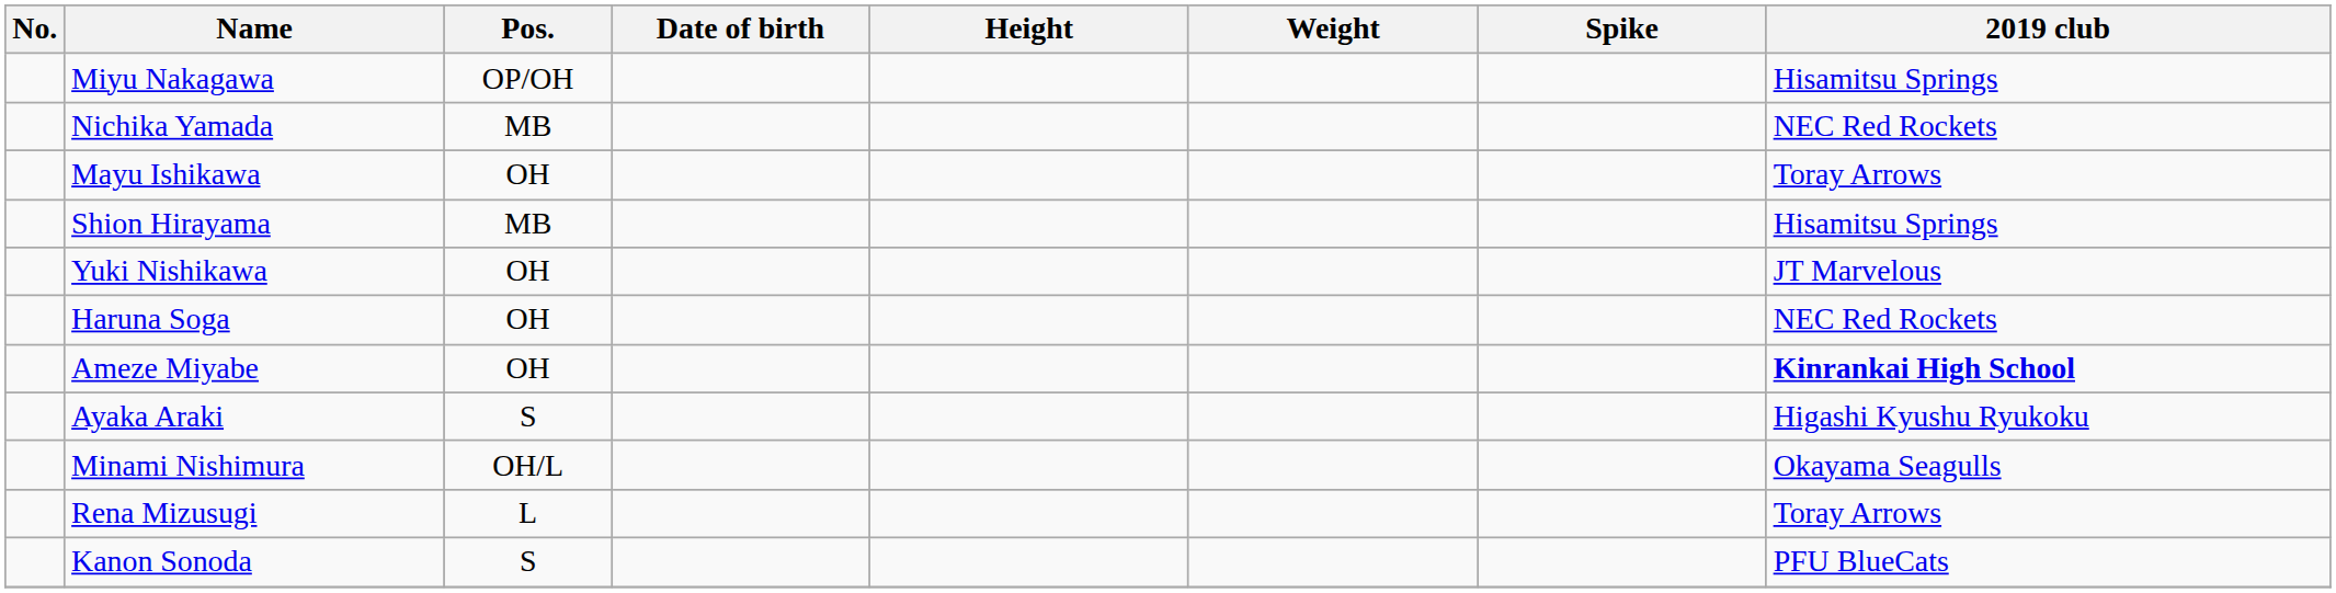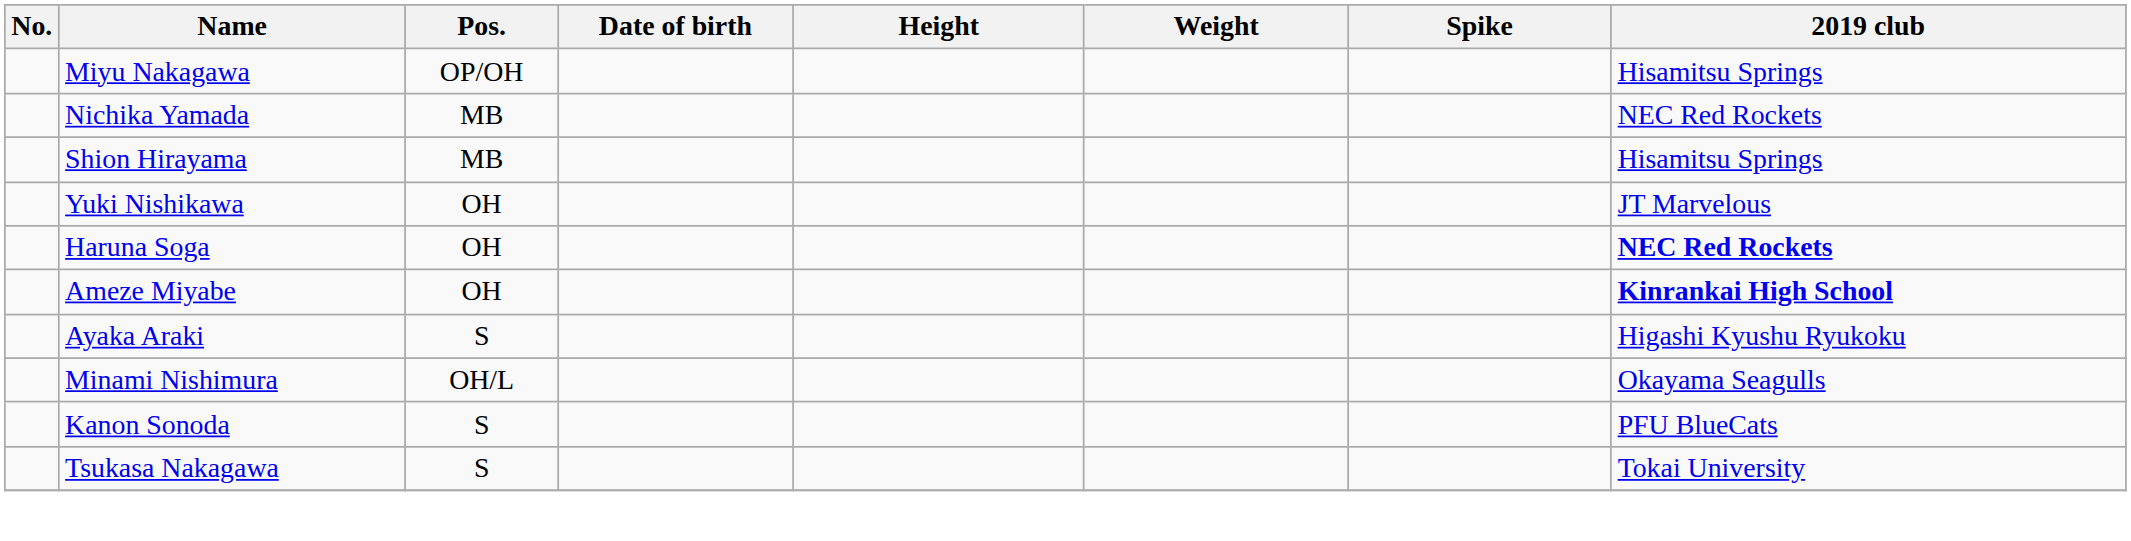 <table class="wikitable sortable" style="font-size:100%; text-align:center;">
 <tr>
 <th>No.</th>
 <th style="width:12em">Name</th>
 <th style="width:5em">Pos.</th>
 <th style="width:8em">Date of birth</th>
 <th style="width:10em">Height</th>
 <th style="width:9em">Weight</th>
 <th style="width:9em">Spike</th>
 <th style="width:18em">2019 club</th>
 </tr>
 <tr>
 <td></td>
 <td align=left><a href='#'>Miyu Nakagawa</a></td>
 <td align=center>OP/OH</td>
 <td align=right></td>
 <td></td>
 <td></td>
 <td></td>
 <td align=left> <a href='#'>Hisamitsu Springs</a></td>
 </tr>
 <tr>
 <td></td>
 <td align=left><a href='#'>Nichika Yamada</a></td>
 <td align=center>MB</td>
 <td align=right></td>
 <td></td>
 <td></td>
 <td></td>
 <td align=left> <a href='#'>NEC Red Rockets</a></td>
 </tr>
 <tr>
 <td></td>
-<td align=left><a href='#'>Mayu Ishikawa</a></td>
-<td align=center>OH</td>
-<td align=right></td>
-<td></td>
-<td></td>
-<td></td>
-<td align=left> <a href='#'>Toray Arrows</a></td>
-</tr>
-<tr>
-<td></td>
 <td align=left><a href='#'>Shion Hirayama</a></td>
 <td align=center>MB</td>
 <td align=right></td>
 <td></td>
 <td></td>
 <td></td>
 <td align=left> <a href='#'>Hisamitsu Springs</a></td>
 </tr>
 <tr>
 <td></td>
 <td align=left><a href='#'>Yuki Nishikawa</a></td>
 <td align=center>OH</td>
 <td align=right></td>
 <td></td>
 <td></td>
 <td></td>
 <td align=left> <a href='#'>JT Marvelous</a></td>
 </tr>
 <tr>
 <td></td>
 <td align=left><a href='#'>Haruna Soga</a></td>
 <td align=center>OH</td>
 <td align=right></td>
 <td></td>
 <td></td>
 <td></td>
-<td align=left> <a href='#'>NEC Red Rockets</a></td>
+<td align=left><strong> <a href='#'>NEC Red Rockets</a></strong></td>
 </tr>
 <tr>
 <td></td>
 <td align=left><a href='#'>Ameze Miyabe</a></td>
 <td align=center>OH</td>
 <td align=right></td>
 <td></td>
 <td></td>
 <td></td>
 <td align=left><strong> <a href='#'>Kinrankai High School</a></strong></td>
 </tr>
 <tr>
 <td></td>
 <td align=left><a href='#'>Ayaka Araki</a></td>
 <td align=center>S</td>
 <td align=right></td>
 <td></td>
 <td></td>
 <td></td>
 <td align=left> <a href='#'>Higashi Kyushu Ryukoku</a></td>
 </tr>
 <tr>
 <td></td>
 <td align=left><a href='#'>Minami Nishimura</a></td>
 <td align=center>OH/L</td>
 <td align=right></td>
 <td></td>
 <td></td>
 <td></td>
 <td align=left> <a href='#'>Okayama Seagulls</a></td>
 </tr>
 <tr>
 <td></td>
-<td align=left><a href='#'>Rena Mizusugi</a></td>
-<td align=center>L</td>
-<td align=right></td>
-<td></td>
-<td></td>
-<td></td>
-<td align=left> <a href='#'>Toray Arrows</a></td>
-</tr>
-<tr>
-<td></td>
 <td align=left><a href='#'>Kanon Sonoda</a></td>
 <td align=center>S</td>
 <td align=right></td>
 <td></td>
 <td></td>
 <td></td>
 <td align=left> <a href='#'>PFU BlueCats</a></td>
 </tr>
 <tr>
+<td></td>
+<td align=left><a href='#'>Tsukasa Nakagawa</a></td>
+<td align=center>S</td>
+<td align=right></td>
+<td></td>
+<td></td>
+<td></td>
+<td align=left> <a href='#'>Tokai University</a></td>
+</tr>
+<tr>
 </tr>
 </table>
